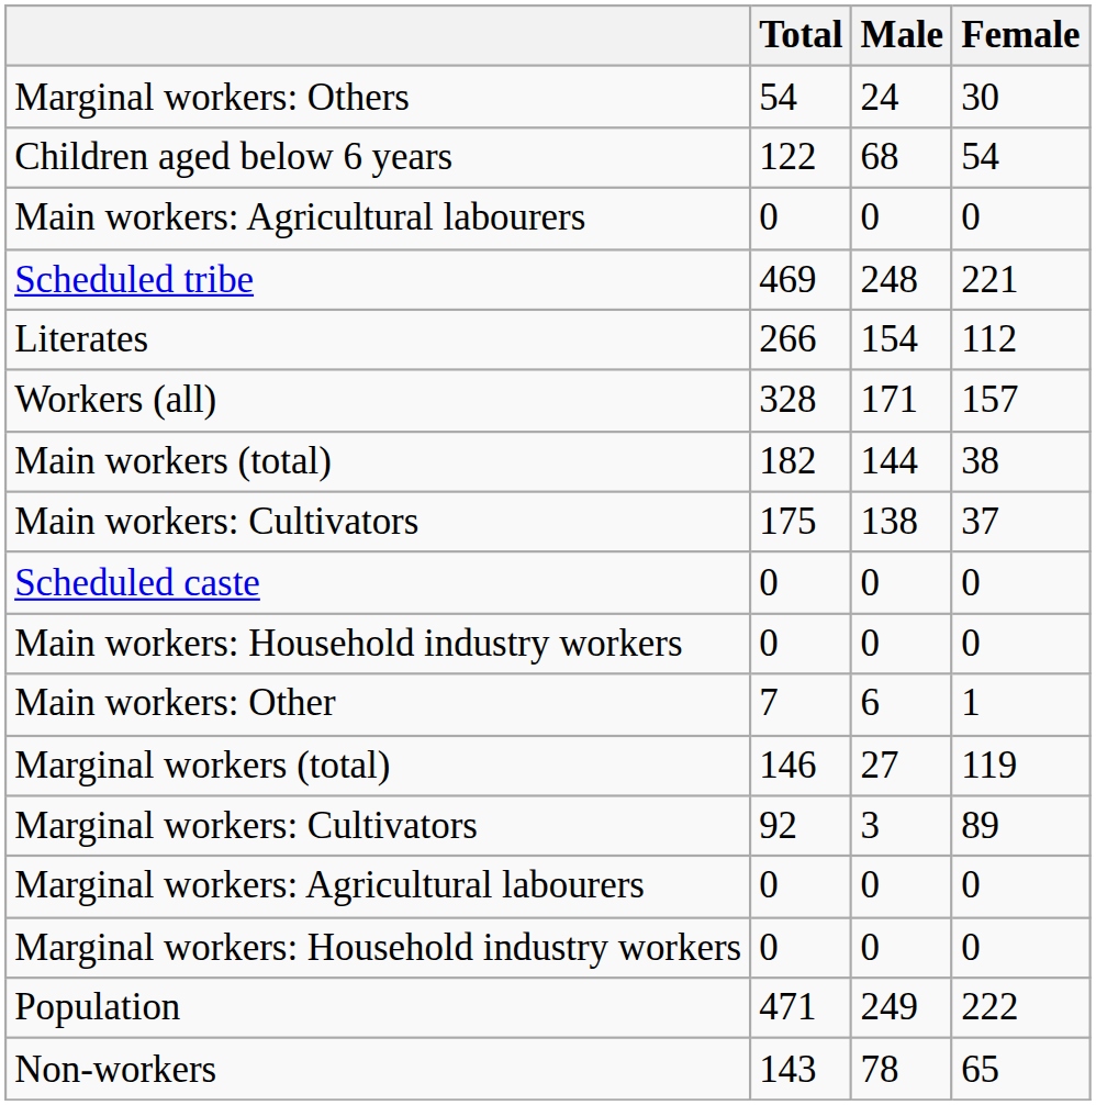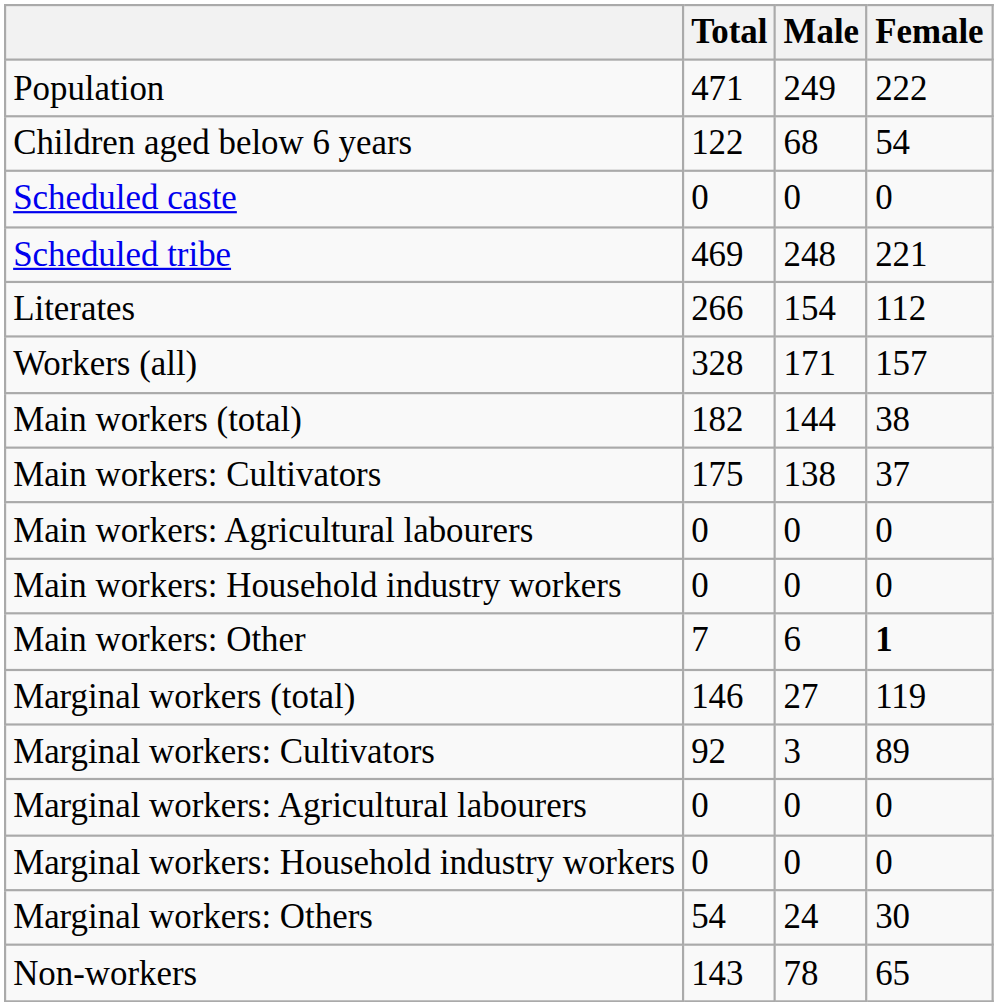 <table class="wikitable sortable">
 <tr>
 <th></th>
 <th>Total</th>
 <th>Male</th>
 <th>Female</th>
 </tr>
 <tr>
-<td>Marginal workers: Others</td>
-<td>54</td>
-<td>24</td>
-<td>30</td>
+<td>Population</td>
+<td>471</td>
+<td>249</td>
+<td>222</td>
 </tr>
 <tr>
 <td>Children aged below 6 years</td>
 <td>122</td>
 <td>68</td>
 <td>54</td>
 </tr>
 <tr>
-<td>Main workers: Agricultural labourers</td>
+<td><a href='#'>Scheduled caste</a></td>
 <td>0</td>
 <td>0</td>
 <td>0</td>
 </tr>
 <tr>
 <td><a href='#'>Scheduled tribe</a></td>
 <td>469</td>
 <td>248</td>
 <td>221</td>
 </tr>
 <tr>
 <td>Literates</td>
 <td>266</td>
 <td>154</td>
 <td>112</td>
 </tr>
 <tr>
 <td>Workers (all)</td>
 <td>328</td>
 <td>171</td>
 <td>157</td>
 </tr>
 <tr>
 <td>Main workers (total)</td>
 <td>182</td>
 <td>144</td>
 <td>38</td>
 </tr>
 <tr>
 <td>Main workers: Cultivators</td>
 <td>175</td>
 <td>138</td>
 <td>37</td>
 </tr>
 <tr>
-<td><a href='#'>Scheduled caste</a></td>
+<td>Main workers: Agricultural labourers</td>
 <td>0</td>
 <td>0</td>
 <td>0</td>
 </tr>
 <tr>
 <td>Main workers: Household industry workers</td>
 <td>0</td>
 <td>0</td>
 <td>0</td>
 </tr>
 <tr>
 <td>Main workers: Other</td>
 <td>7</td>
 <td>6</td>
-<td>1</td>
+<td><strong>1</strong></td>
 </tr>
 <tr>
 <td>Marginal workers (total)</td>
 <td>146</td>
 <td>27</td>
 <td>119</td>
 </tr>
 <tr>
 <td>Marginal workers: Cultivators</td>
 <td>92</td>
 <td>3</td>
 <td>89</td>
 </tr>
 <tr>
 <td>Marginal workers: Agricultural labourers</td>
 <td>0</td>
 <td>0</td>
 <td>0</td>
 </tr>
 <tr>
 <td>Marginal workers: Household industry workers</td>
 <td>0</td>
 <td>0</td>
 <td>0</td>
 </tr>
 <tr>
-<td>Population</td>
-<td>471</td>
-<td>249</td>
-<td>222</td>
+<td>Marginal workers: Others</td>
+<td>54</td>
+<td>24</td>
+<td>30</td>
 </tr>
 <tr>
 <td>Non-workers</td>
 <td>143</td>
 <td>78</td>
 <td>65</td>
 </tr>
 </table>
